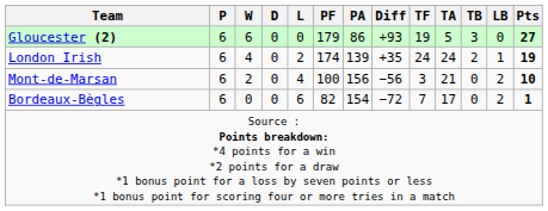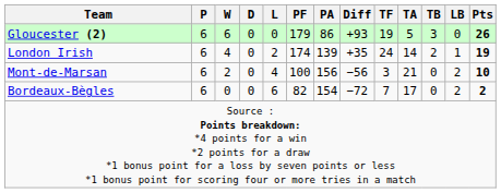 <table class="wikitable" style="text-align: center;">
 <tr>
 <th style="width:200px;">Team</th>
 <th width="20">P</th>
 <th width="20">W</th>
 <th width="20">D</th>
 <th width="20">L</th>
 <th width="20">PF</th>
 <th width="20">PA</th>
 <th width="20">Diff</th>
 <th width="20">TF</th>
 <th width="20">TA</th>
 <th width="20">TB</th>
 <th width="20">LB</th>
 <th width="20">Pts</th>
 </tr>
 <tr bgcolor="#ccffcc">
 <td align=left> <a href='#'>Gloucester</a> <strong>(2)</strong></td>
 <td>6</td>
 <td>6</td>
 <td>0</td>
 <td>0</td>
 <td>179</td>
 <td>86</td>
 <td>+93</td>
 <td>19</td>
 <td>5</td>
 <td>3</td>
 <td>0</td>
-<td><strong>27</strong></td>
+<td><strong>26</strong></td>
 </tr>
 <tr>
 <td align=left> <a href='#'>London Irish</a></td>
 <td>6</td>
 <td>4</td>
 <td>0</td>
 <td>2</td>
 <td>174</td>
 <td>139</td>
 <td>+35</td>
 <td>24</td>
-<td>24</td>
+<td>14</td>
 <td>2</td>
 <td>1</td>
 <td><strong>19</strong></td>
 </tr>
 <tr>
 <td align=left> <a href='#'>Mont-de-Marsan</a></td>
 <td>6</td>
 <td>2</td>
 <td>0</td>
 <td>4</td>
 <td>100</td>
 <td>156</td>
 <td>−56</td>
 <td>3</td>
 <td>21</td>
 <td>0</td>
 <td>2</td>
 <td><strong>10</strong></td>
 </tr>
 <tr>
 <td align=left> <a href='#'>Bordeaux-Bègles</a></td>
 <td>6</td>
 <td>0</td>
 <td>0</td>
 <td>6</td>
 <td>82</td>
 <td>154</td>
 <td>−72</td>
 <td>7</td>
 <td>17</td>
 <td>0</td>
 <td>2</td>
-<td><strong>1</strong></td>
+<td><strong>2</strong></td>
 </tr>
 <tr |align=left|>
 <td colspan="14" style="border:0px"><small>Source :  <br><strong>Points breakdown:</strong><br>*4 points for a win<br>*2 points for a draw<br>*1 bonus point for a loss by seven points or less<br>*1 bonus point for scoring four or more tries in a match</small></td>
 </tr>
 </table>
